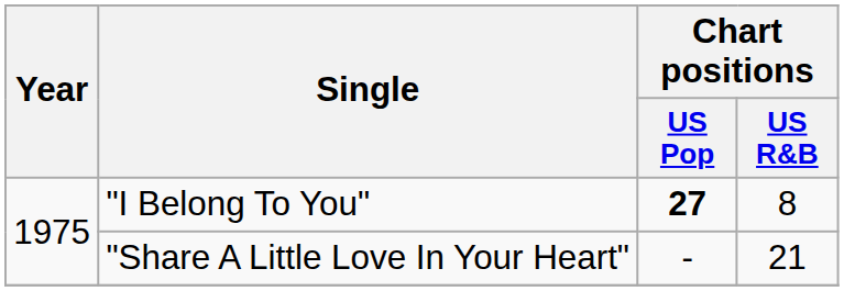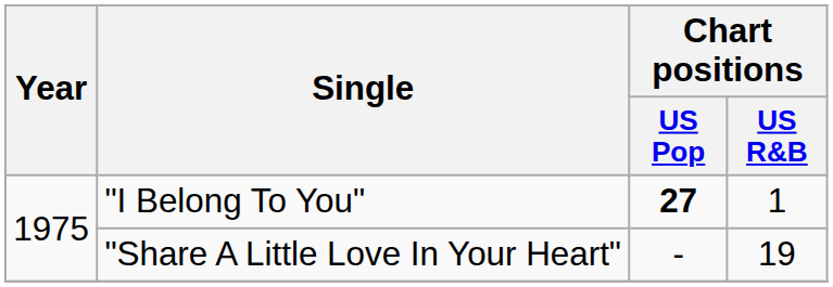 <table class="wikitable" style="text-align:center;">
 <tr>
 <th rowspan="2">Year</th>
 <th rowspan="2">Single</th>
 <th colspan="2">Chart positions</th>
 </tr>
 <tr style="font-size:smaller;">
 <th width="40"><a href='#'>US<br>Pop</a></th>
 <th width="40"><a href='#'>US<br>R&B</a></th>
 </tr>
 <tr>
 <td rowspan="2">1975</td>
 <td align="left">"I Belong To You"</td>
 <td><strong>27</strong></td>
-<td>8</td>
+<td>1</td>
 </tr>
 <tr>
 <td align="left">"Share A Little Love In Your Heart"</td>
 <td>-</td>
-<td>21</td>
+<td>19</td>
 </tr>
 <tr>
 </tr>
 </table>
